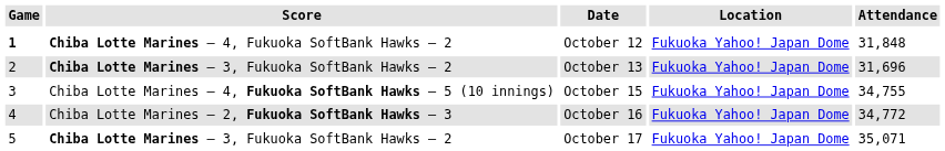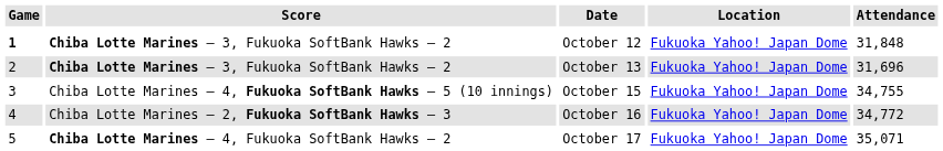 <table border="0" cellspacing="3" cellpadding="3">
 <tr style="background: #e3e3e3;">
 <th>Game</th>
 <th>Score</th>
 <th>Date</th>
 <th>Location</th>
 <th>Attendance</th>
 </tr>
 <tr style="background: #e3e3e3;">
 </tr>
 <tr>
 <td><strong>1</strong></td>
-<td><strong>Chiba Lotte Marines</strong> – 4, Fukuoka SoftBank Hawks – 2</td>
+<td><strong>Chiba Lotte Marines</strong> – 3, Fukuoka SoftBank Hawks – 2</td>
 <td>October 12</td>
 <td><a href='#'>Fukuoka Yahoo! Japan Dome</a></td>
 <td>31,848</td>
 </tr>
 <tr style="background: #e3e3e3;">
 <td>2</td>
 <td><strong>Chiba Lotte Marines</strong> – 3, Fukuoka SoftBank Hawks – 2</td>
 <td>October 13</td>
 <td><a href='#'>Fukuoka Yahoo! Japan Dome</a></td>
 <td>31,696</td>
 </tr>
 <tr>
 <td>3</td>
 <td>Chiba Lotte Marines – 4, <strong>Fukuoka SoftBank Hawks</strong> – 5 (10 innings)</td>
 <td>October 15</td>
 <td><a href='#'>Fukuoka Yahoo! Japan Dome</a></td>
 <td>34,755</td>
 </tr>
 <tr style="background: #e3e3e3;">
 <td>4</td>
 <td>Chiba Lotte Marines – 2, <strong>Fukuoka SoftBank Hawks</strong> – 3</td>
 <td>October 16</td>
 <td><a href='#'>Fukuoka Yahoo! Japan Dome</a></td>
 <td>34,772</td>
 </tr>
 <tr>
 <td>5</td>
-<td><strong>Chiba Lotte Marines</strong> – 3, Fukuoka SoftBank Hawks – 2</td>
+<td><strong>Chiba Lotte Marines</strong> – 4, Fukuoka SoftBank Hawks – 2</td>
 <td>October 17</td>
 <td><a href='#'>Fukuoka Yahoo! Japan Dome</a></td>
 <td>35,071</td>
 </tr>
 </table>
